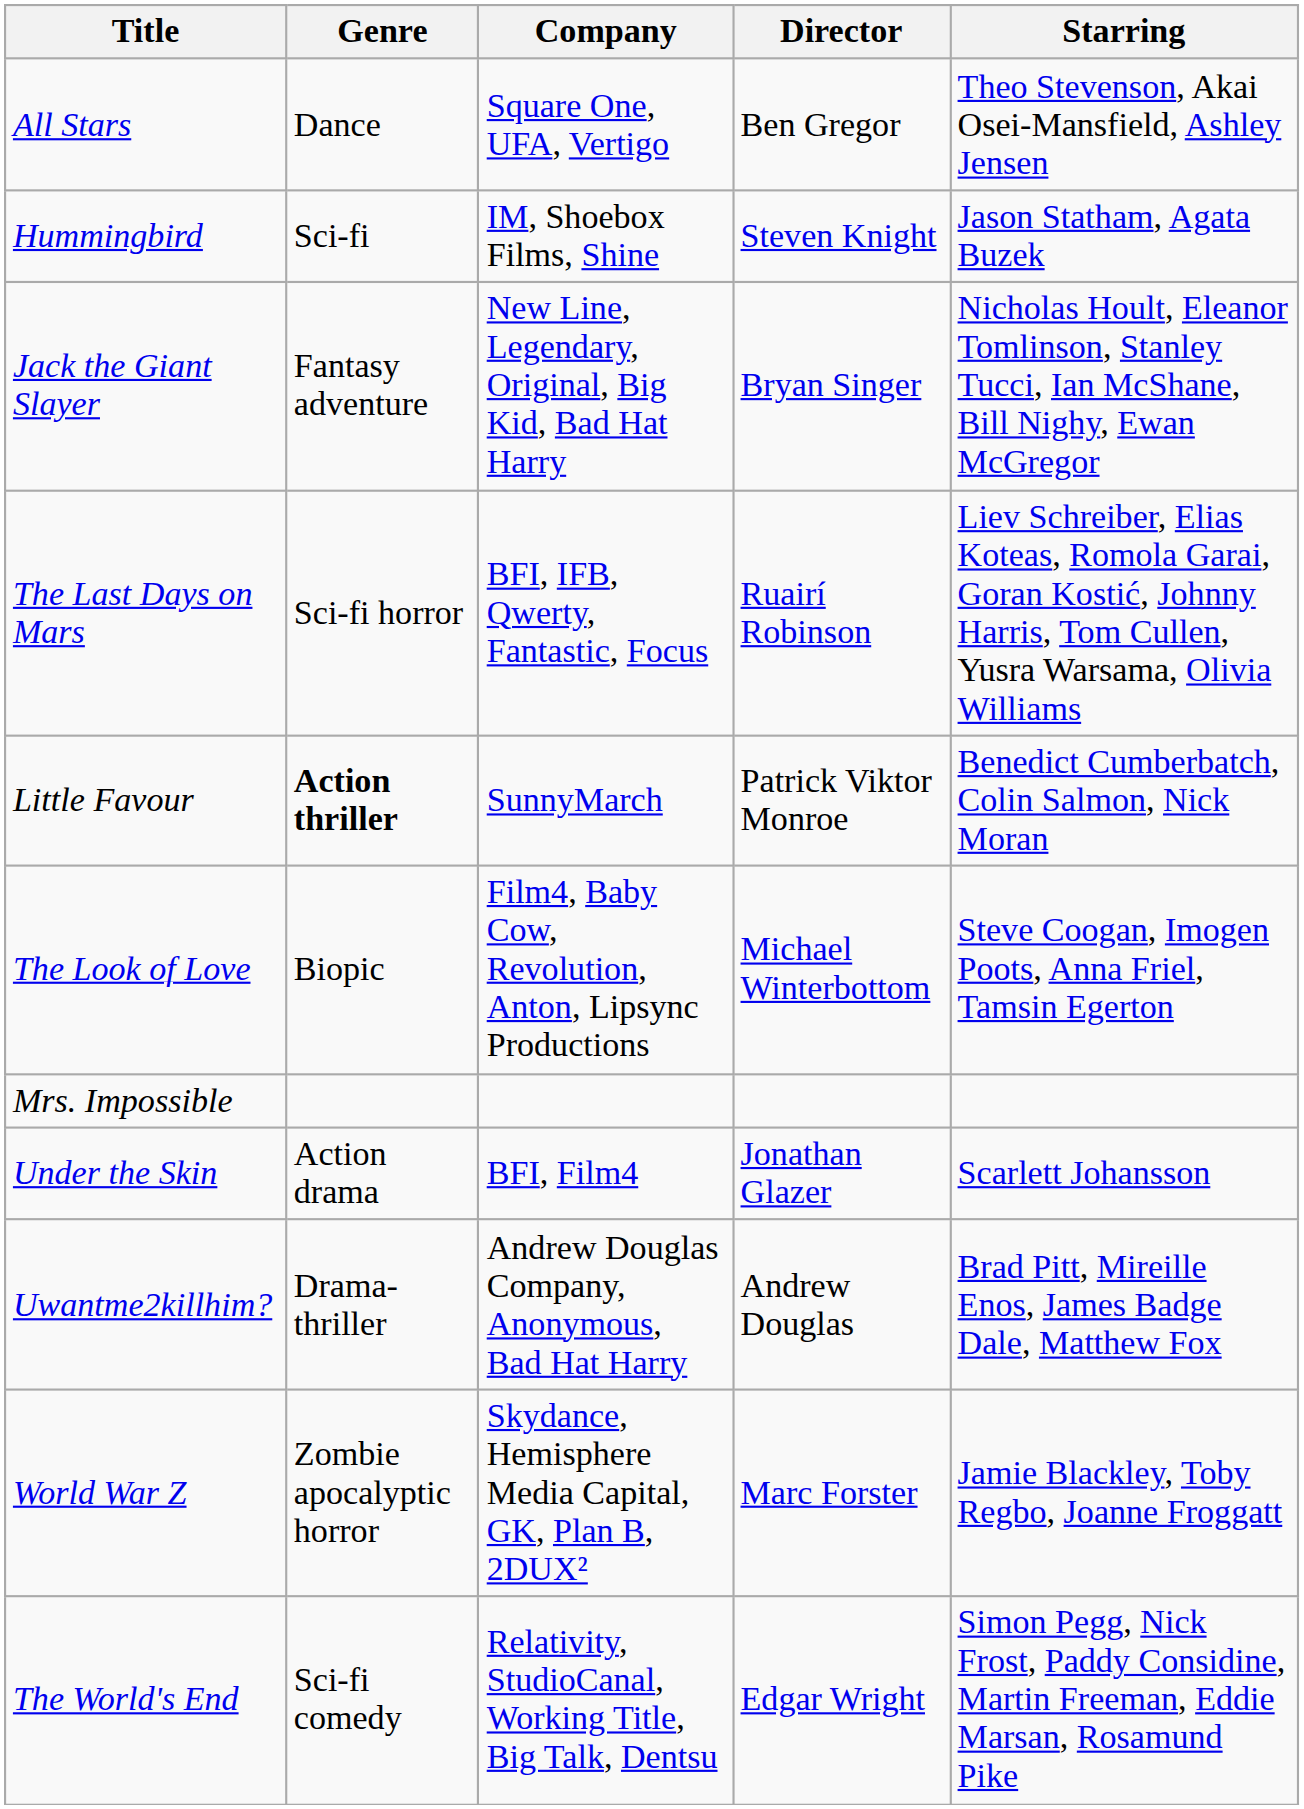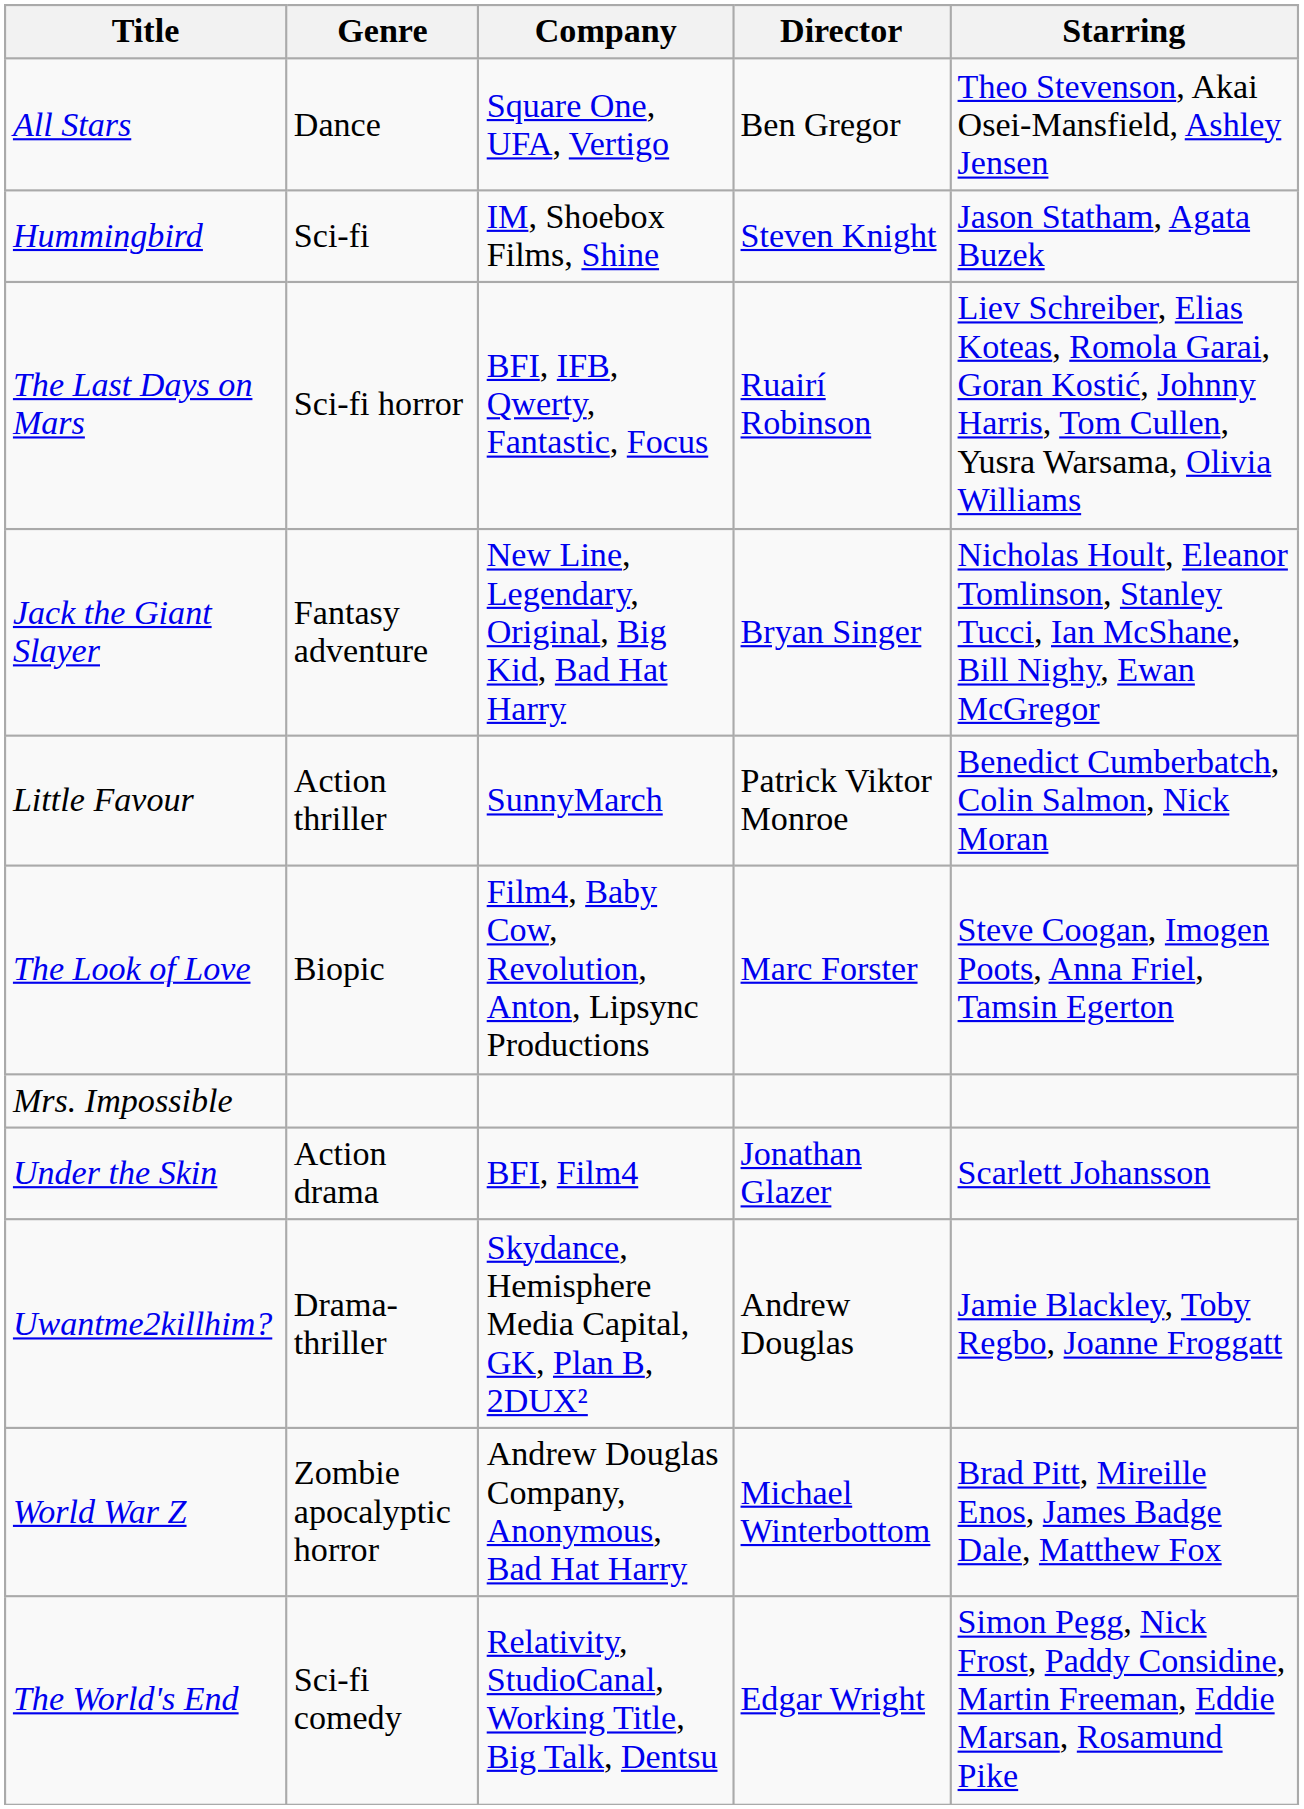 <table class="wikitable unsortable">
 <tr>
 <th>Title</th>
 <th>Genre</th>
 <th>Company</th>
 <th>Director</th>
 <th>Starring</th>
 </tr>
 <tr>
 <td><em><a href='#'>All Stars</a></em></td>
 <td>Dance</td>
 <td><a href='#'>Square One</a>, <a href='#'>UFA</a>, <a href='#'>Vertigo</a></td>
 <td>Ben Gregor</td>
 <td><a href='#'>Theo Stevenson</a>, Akai Osei-Mansfield, <a href='#'>Ashley Jensen</a></td>
 </tr>
 <tr>
 <td><em><a href='#'>Hummingbird</a></em></td>
 <td>Sci-fi</td>
 <td><a href='#'>IM</a>, Shoebox Films, <a href='#'>Shine</a></td>
 <td><a href='#'>Steven Knight</a></td>
 <td><a href='#'>Jason Statham</a>, <a href='#'>Agata Buzek</a></td>
 </tr>
 <tr>
+<td><em><a href='#'>The Last Days on Mars</a></em></td>
+<td>Sci-fi horror</td>
+<td><a href='#'>BFI</a>, <a href='#'>IFB</a>, <a href='#'>Qwerty</a>, <a href='#'>Fantastic</a>, <a href='#'>Focus</a></td>
+<td><a href='#'>Ruairí Robinson</a></td>
+<td><a href='#'>Liev Schreiber</a>, <a href='#'>Elias Koteas</a>, <a href='#'>Romola Garai</a>, <a href='#'>Goran Kostić</a>, <a href='#'>Johnny Harris</a>, <a href='#'>Tom Cullen</a>, Yusra Warsama, <a href='#'>Olivia Williams</a></td>
+</tr>
+<tr>
 <td><em><a href='#'>Jack the Giant Slayer</a></em></td>
 <td>Fantasy adventure</td>
 <td><a href='#'>New Line</a>, <a href='#'>Legendary</a>, <a href='#'>Original</a>, <a href='#'>Big Kid</a>, <a href='#'>Bad Hat Harry</a></td>
 <td><a href='#'>Bryan Singer</a></td>
 <td><a href='#'>Nicholas Hoult</a>, <a href='#'>Eleanor Tomlinson</a>, <a href='#'>Stanley Tucci</a>, <a href='#'>Ian McShane</a>, <a href='#'>Bill Nighy</a>, <a href='#'>Ewan McGregor</a></td>
 </tr>
 <tr>
-<td><em><a href='#'>The Last Days on Mars</a></em></td>
-<td>Sci-fi horror</td>
-<td><a href='#'>BFI</a>, <a href='#'>IFB</a>, <a href='#'>Qwerty</a>, <a href='#'>Fantastic</a>, <a href='#'>Focus</a></td>
-<td><a href='#'>Ruairí Robinson</a></td>
-<td><a href='#'>Liev Schreiber</a>, <a href='#'>Elias Koteas</a>, <a href='#'>Romola Garai</a>, <a href='#'>Goran Kostić</a>, <a href='#'>Johnny Harris</a>, <a href='#'>Tom Cullen</a>, Yusra Warsama, <a href='#'>Olivia Williams</a></td>
-</tr>
-<tr>
 <td><em>Little Favour</em></td>
-<td><strong>Action thriller</strong></td>
+<td>Action thriller</td>
 <td><a href='#'>SunnyMarch</a></td>
 <td>Patrick Viktor Monroe</td>
 <td><a href='#'>Benedict Cumberbatch</a>, <a href='#'>Colin Salmon</a>, <a href='#'>Nick Moran</a></td>
 </tr>
 <tr>
 <td><em><a href='#'>The Look of Love</a></em></td>
 <td>Biopic</td>
 <td><a href='#'>Film4</a>, <a href='#'>Baby Cow</a>, <a href='#'>Revolution</a>, <a href='#'>Anton</a>, Lipsync Productions</td>
-<td><a href='#'>Michael Winterbottom</a></td>
+<td><a href='#'>Marc Forster</a></td>
 <td><a href='#'>Steve Coogan</a>, <a href='#'>Imogen Poots</a>, <a href='#'>Anna Friel</a>, <a href='#'>Tamsin Egerton</a></td>
 </tr>
 <tr>
 <td><em>Mrs. Impossible</em></td>
 <td></td>
 <td></td>
 <td></td>
 <td></td>
 </tr>
 <tr>
 <td><em><a href='#'>Under the Skin</a></em></td>
 <td>Action drama</td>
 <td><a href='#'>BFI</a>, <a href='#'>Film4</a></td>
 <td><a href='#'>Jonathan Glazer</a></td>
 <td><a href='#'>Scarlett Johansson</a></td>
 </tr>
 <tr>
 <td><em><a href='#'>Uwantme2killhim?</a></em></td>
 <td>Drama-thriller</td>
-<td>Andrew Douglas Company, <a href='#'>Anonymous</a>, <a href='#'>Bad Hat Harry</a></td>
+<td><a href='#'>Skydance</a>, Hemisphere Media Capital, <a href='#'>GK</a>, <a href='#'>Plan B</a>, <a href='#'>2DUX²</a></td>
 <td>Andrew Douglas</td>
-<td><a href='#'>Brad Pitt</a>, <a href='#'>Mireille Enos</a>, <a href='#'>James Badge Dale</a>, <a href='#'>Matthew Fox</a></td>
+<td><a href='#'>Jamie Blackley</a>, <a href='#'>Toby Regbo</a>, <a href='#'>Joanne Froggatt</a></td>
 </tr>
 <tr>
 <td><em><a href='#'>World War Z</a></em></td>
 <td>Zombie apocalyptic horror</td>
-<td><a href='#'>Skydance</a>, Hemisphere Media Capital, <a href='#'>GK</a>, <a href='#'>Plan B</a>, <a href='#'>2DUX²</a></td>
-<td><a href='#'>Marc Forster</a></td>
-<td><a href='#'>Jamie Blackley</a>, <a href='#'>Toby Regbo</a>, <a href='#'>Joanne Froggatt</a></td>
+<td>Andrew Douglas Company, <a href='#'>Anonymous</a>, <a href='#'>Bad Hat Harry</a></td>
+<td><a href='#'>Michael Winterbottom</a></td>
+<td><a href='#'>Brad Pitt</a>, <a href='#'>Mireille Enos</a>, <a href='#'>James Badge Dale</a>, <a href='#'>Matthew Fox</a></td>
 </tr>
 <tr>
 <td><em><a href='#'>The World's End</a></em></td>
 <td>Sci-fi comedy</td>
 <td><a href='#'>Relativity</a>, <a href='#'>StudioCanal</a>, <a href='#'>Working Title</a>, <a href='#'>Big Talk</a>, <a href='#'>Dentsu</a></td>
 <td><a href='#'>Edgar Wright</a></td>
 <td><a href='#'>Simon Pegg</a>, <a href='#'>Nick Frost</a>, <a href='#'>Paddy Considine</a>, <a href='#'>Martin Freeman</a>, <a href='#'>Eddie Marsan</a>, <a href='#'>Rosamund Pike</a></td>
 </tr>
 <tr>
 </tr>
 </table>
